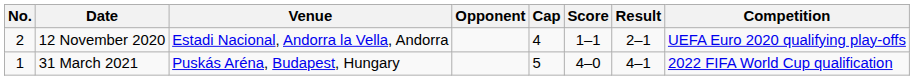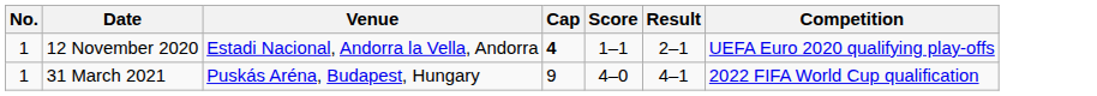 <table class="wikitable sortable">
 <tr>
 <th scope="col">No.</th>
 <th scope="col" data-sort-type="date">Date</th>
 <th scope="col">Venue</th>
-<th scope="col">Opponent</th>
 <th>Cap</th>
 <th scope="col">Score</th>
 <th scope="col">Result</th>
 <th scope="col">Competition</th>
 </tr>
 <tr>
-<td align="center">2</td>
+<td align="center">1</td>
 <td>12 November 2020</td>
 <td><a href='#'>Estadi Nacional</a>, <a href='#'>Andorra la Vella</a>, Andorra</td>
-<td></td>
-<td>4</td>
+<td><strong>4</strong></td>
 <td align="center">1–1</td>
 <td align="center">2–1</td>
 <td><a href='#'>UEFA Euro 2020 qualifying play-offs</a></td>
 </tr>
 <tr>
 <td align="center">1</td>
 <td>31 March 2021</td>
 <td><a href='#'>Puskás Aréna</a>, <a href='#'>Budapest</a>, Hungary</td>
-<td></td>
-<td>5</td>
+<td>9</td>
 <td align="center">4–0</td>
 <td align="center">4–1</td>
 <td><a href='#'>2022 FIFA World Cup qualification</a></td>
 </tr>
 </table>
